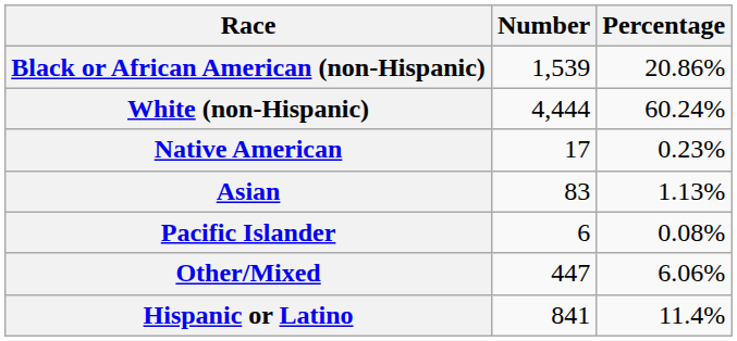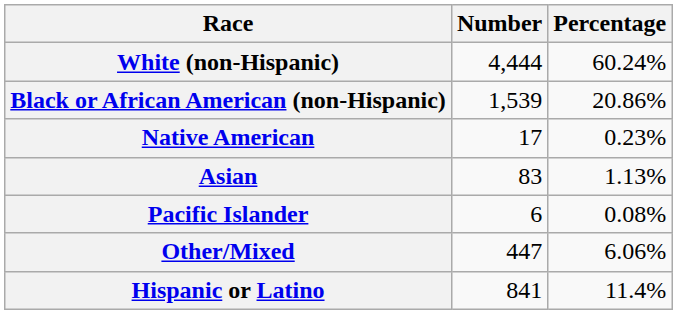 <table class="wikitable" style="text-align:right">
 <tr>
 <th scope="col">Race</th>
 <th scope="col">Number</th>
 <th scope="col">Percentage</th>
 </tr>
 <tr>
+<th scope="row"><a href='#'>White</a> (non-Hispanic)</th>
+<td>4,444</td>
+<td>60.24%</td>
+</tr>
+<tr>
 <th scope="row"><a href='#'>Black or African American</a> (non-Hispanic)</th>
 <td>1,539</td>
 <td>20.86%</td>
-</tr>
-<tr>
-<th scope="row"><a href='#'>White</a> (non-Hispanic)</th>
-<td>4,444</td>
-<td>60.24%</td>
 </tr>
 <tr>
 <th scope="row"><a href='#'>Native American</a></th>
 <td>17</td>
 <td>0.23%</td>
 </tr>
 <tr>
 <th scope="row"><a href='#'>Asian</a></th>
 <td>83</td>
 <td>1.13%</td>
 </tr>
 <tr>
 <th scope="row"><a href='#'>Pacific Islander</a></th>
 <td>6</td>
 <td>0.08%</td>
 </tr>
 <tr>
 <th scope="row"><a href='#'>Other/Mixed</a></th>
 <td>447</td>
 <td>6.06%</td>
 </tr>
 <tr>
 <th scope="row"><a href='#'>Hispanic</a> or <a href='#'>Latino</a></th>
 <td>841</td>
 <td>11.4%</td>
 </tr>
 </table>
